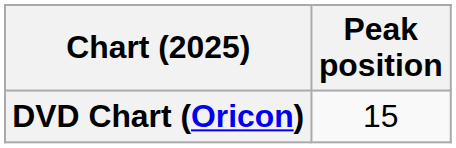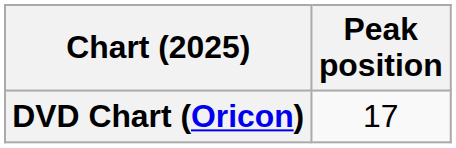 <table class="wikitable plainrowheaders" style="text-align:center">
 <tr>
 <th scope="col">Chart (2025)</th>
 <th scope="col">Peak<br> position</th>
 </tr>
 <tr>
 <th scope="row">DVD Chart (<a href='#'>Oricon</a>)</th>
-<td>15</td>
+<td>17</td>
 </tr>
 </table>
